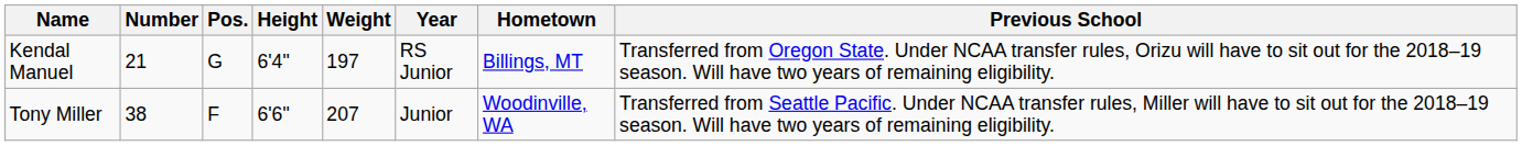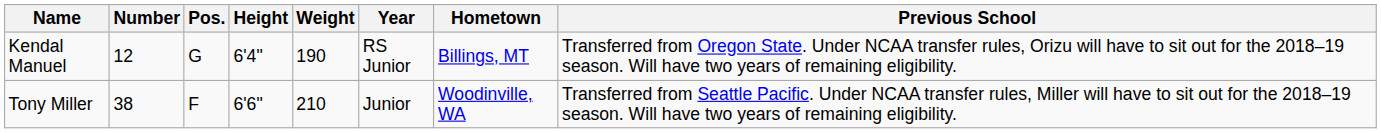 <table class="wikitable sortable" border="1">
 <tr>
 <th>Name</th>
 <th>Number</th>
 <th>Pos.</th>
 <th>Height</th>
 <th>Weight</th>
 <th>Year</th>
 <th>Hometown</th>
 <th class="unsortable">Previous School</th>
 </tr>
 <tr>
 <td>Kendal Manuel</td>
-<td>21</td>
+<td>12</td>
 <td>G</td>
 <td>6'4"</td>
-<td>197</td>
+<td>190</td>
 <td>RS Junior</td>
 <td><a href='#'>Billings, MT</a></td>
 <td>Transferred from <a href='#'>Oregon State</a>. Under NCAA transfer rules, Orizu will have to sit out for the 2018–19 season. Will have two years of remaining eligibility.</td>
 </tr>
 <tr>
 <td>Tony Miller</td>
 <td>38</td>
 <td>F</td>
 <td>6'6"</td>
-<td>207</td>
+<td>210</td>
 <td>Junior</td>
 <td><a href='#'>Woodinville, WA</a></td>
 <td>Transferred from <a href='#'>Seattle Pacific</a>. Under NCAA transfer rules, Miller will have to sit out for the 2018–19 season. Will have two years of remaining eligibility.</td>
 </tr>
 </table>
